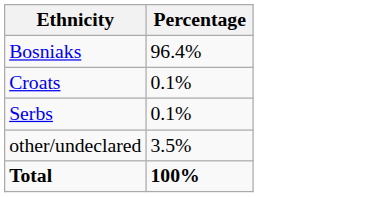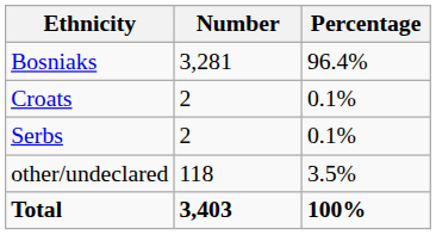 <table class="wikitable">
 <tr>
 <th width="100px">Ethnicity</th>
+<th width="80px">Number</th>
 <th width="80px">Percentage</th>
 </tr>
 <tr>
 <td><a href='#'>Bosniaks</a></td>
+<td>3,281</td>
 <td>96.4%</td>
 </tr>
 <tr>
 <td><a href='#'>Croats</a></td>
+<td>2</td>
 <td>0.1%</td>
 </tr>
 <tr>
 <td><a href='#'>Serbs</a></td>
+<td>2</td>
 <td>0.1%</td>
 </tr>
 <tr>
 <td>other/undeclared</td>
+<td>118</td>
 <td>3.5%</td>
 </tr>
 <tr>
 <td><strong>Total</strong></td>
+<td><strong>3,403</strong></td>
 <td><strong>100%</strong></td>
 </tr>
 </table>
